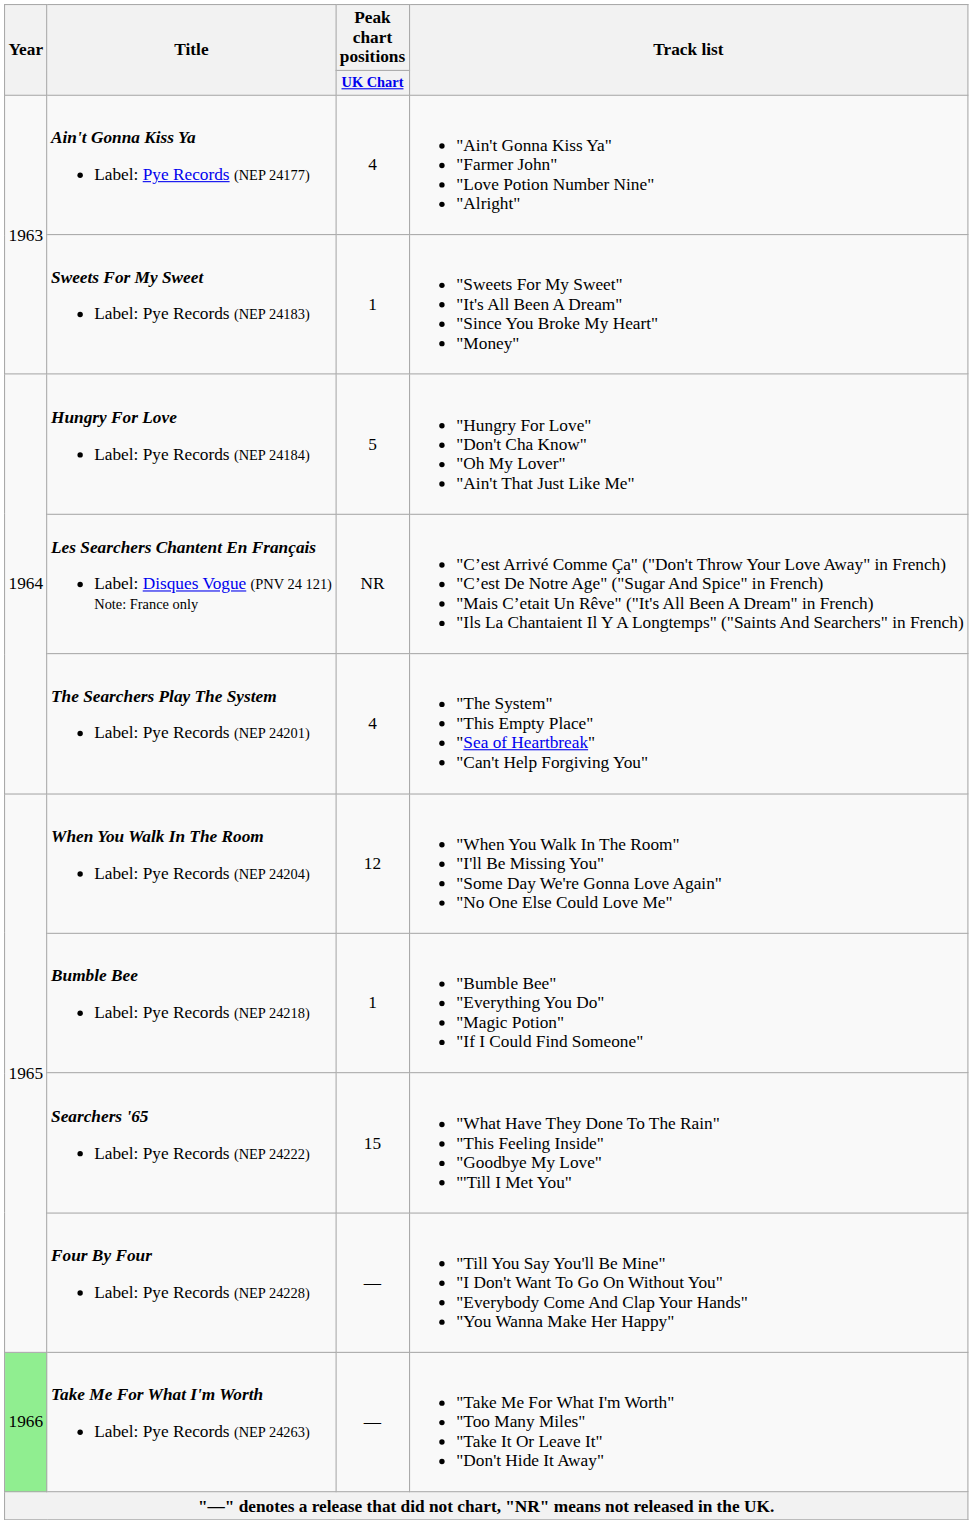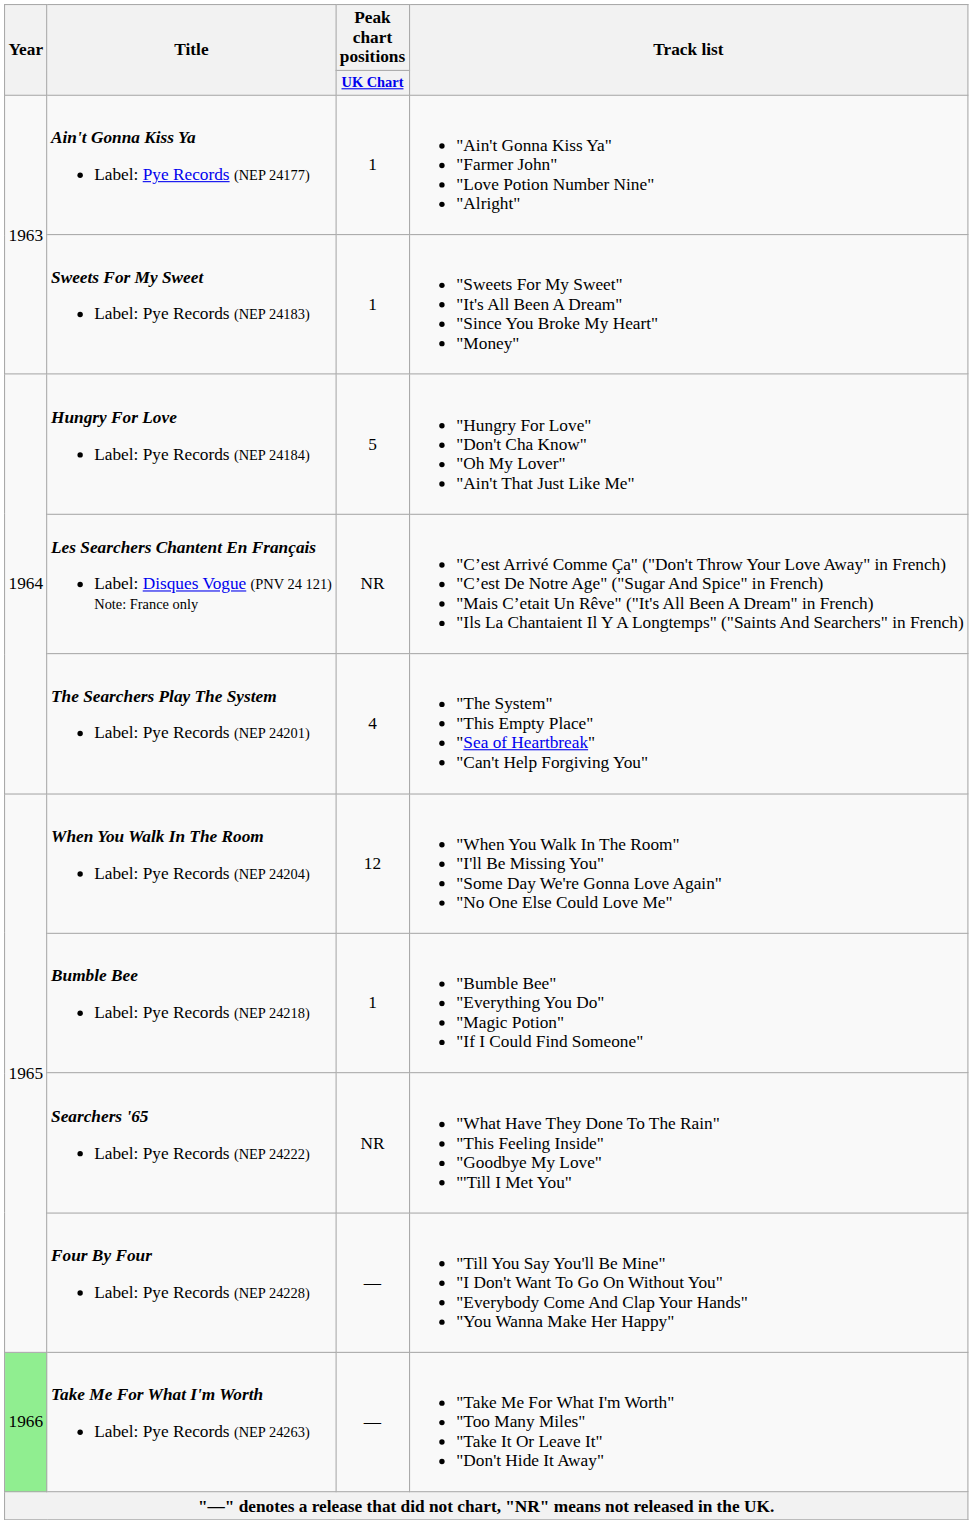 <table class="wikitable">
 <tr>
 <th rowspan=2>Year</th>
 <th rowspan=2>Title</th>
 <th>Peak chart positions</th>
 <th rowspan=2>Track list</th>
 </tr>
 <tr style="font-size:smaller;">
 <th width="30"><a href='#'>UK Chart</a></th>
 </tr>
 <tr>
 <td rowspan="2">1963</td>
 <td><strong><em>Ain't Gonna Kiss Ya</em></strong><br><ul><li>Label: <a href='#'>Pye Records</a> <small>(NEP 24177)</small></li></ul></td>
-<td align="center">4</td>
+<td align="center">1</td>
 <td><br><ul><li>"Ain't Gonna Kiss Ya"</li><li>"Farmer John"</li><li>"Love Potion Number Nine"</li><li>"Alright"</li></ul></td>
 </tr>
 <tr>
 <td><strong><em>Sweets For My Sweet </em></strong><br><ul><li>Label: Pye Records <small>(NEP 24183)</small></li></ul></td>
 <td align="center">1</td>
 <td><br><ul><li>"Sweets For My Sweet"</li><li>"It's All Been A Dream"</li><li>"Since You Broke My Heart"</li><li>"Money"</li></ul></td>
 </tr>
 <tr>
 <td rowspan="3">1964</td>
 <td><strong><em>Hungry For Love</em></strong><br><ul><li>Label: Pye Records <small>(NEP 24184)</small></li></ul></td>
 <td align="center">5</td>
 <td><br><ul><li>"Hungry For Love"</li><li>"Don't Cha Know"</li><li>"Oh My Lover"</li><li>"Ain't That Just Like Me"</li></ul></td>
 </tr>
 <tr>
 <td><strong><em>Les Searchers Chantent En Français</em></strong><br><ul><li>Label: <a href='#'>Disques Vogue</a> <small>(PNV 24 121)<br>Note: France only</small></li></ul></td>
 <td align="center">NR</td>
 <td><br><ul><li>"C’est Arrivé Comme Ça" ("Don't Throw Your Love Away" in French)</li><li>"C’est De Notre Age" ("Sugar And Spice" in French)</li><li>"Mais C’etait Un Rêve" ("It's All Been A Dream" in French)</li><li>"Ils La Chantaient Il Y A Longtemps" ("Saints And Searchers" in French)</li></ul></td>
 </tr>
 <tr>
 <td><strong><em>The Searchers Play The System</em></strong><br><ul><li>Label: Pye Records <small>(NEP 24201)</small></li></ul></td>
 <td align="center">4</td>
 <td><br><ul><li>"The System"</li><li>"This Empty Place"</li><li>"<a href='#'>Sea of Heartbreak</a>"</li><li>"Can't Help Forgiving You"</li></ul></td>
 </tr>
 <tr>
 <td rowspan="4">1965</td>
 <td><strong><em>When You Walk In The Room</em></strong><br><ul><li>Label: Pye Records <small>(NEP 24204)</small></li></ul></td>
 <td align="center">12</td>
 <td><br><ul><li>"When You Walk In The Room"</li><li>"I'll Be Missing You"</li><li>"Some Day We're Gonna Love Again"</li><li>"No One Else Could Love Me"</li></ul></td>
 </tr>
 <tr>
 <td><strong><em>Bumble Bee</em></strong><br><ul><li>Label: Pye Records <small>(NEP 24218)</small></li></ul></td>
 <td align="center">1</td>
 <td><br><ul><li>"Bumble Bee"</li><li>"Everything You Do"</li><li>"Magic Potion"</li><li>"If I Could Find Someone"</li></ul></td>
 </tr>
 <tr>
 <td><strong><em>Searchers '65</em></strong><br><ul><li>Label: Pye Records <small>(NEP 24222)</small></li></ul></td>
-<td align="center">15</td>
+<td align="center">NR</td>
 <td><br><ul><li>"What Have They Done To The Rain"</li><li>"This Feeling Inside"</li><li>"Goodbye My Love"</li><li>"'Till I Met You"</li></ul></td>
 </tr>
 <tr>
 <td><strong><em>Four By Four</em></strong><br><ul><li>Label: Pye Records <small>(NEP 24228)</small></li></ul></td>
 <td align="center">—</td>
 <td><br><ul><li>"Till You Say You'll Be Mine"</li><li>"I Don't Want To Go On Without You"</li><li>"Everybody Come And Clap Your Hands"</li><li>"You Wanna Make Her Happy"</li></ul></td>
 </tr>
 <tr>
 <td style="background: lightgreen;">1966</td>
 <td><strong><em>Take Me For What I'm Worth</em></strong><br><ul><li>Label: Pye Records <small>(NEP 24263)</small></li></ul></td>
 <td align="center">—</td>
 <td><br><ul><li>"Take Me For What I'm Worth"</li><li>"Too Many Miles"</li><li>"Take It Or Leave It"</li><li>"Don't Hide It Away"</li></ul></td>
 </tr>
 <tr>
 <th colspan="4">"—" denotes a release that did not chart, "NR" means not released in the UK.</th>
 </tr>
 </table>
